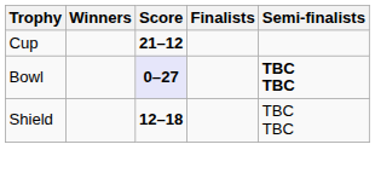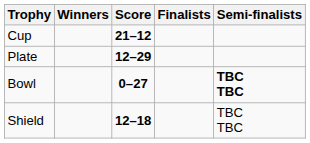 <table class="wikitable" style="text-align:left">
 <tr>
 <th>Trophy</th>
 <th>Winners</th>
 <th>Score</th>
 <th>Finalists</th>
 <th>Semi-finalists</th>
 </tr>
 <tr>
 <td>Cup</td>
 <td></td>
 <td align=center><strong>21–12</strong></td>
 <td></td>
 <td><br></td>
 </tr>
 <tr>
+<td>Plate</td>
+<td></td>
+<td align=center><strong>12–29</strong></td>
+<td></td>
+<td><br></td>
+</tr>
+<tr>
 <td>Bowl</td>
 <td></td>
-<td align=center style="background: lavender;"><strong>0–27</strong></td>
+<td align=center><strong>0–27</strong></td>
 <td></td>
 <td><strong>TBC<br>TBC</strong></td>
 </tr>
 <tr>
 <td>Shield</td>
 <td></td>
 <td align=center><strong>12–18</strong></td>
 <td></td>
 <td>TBC<br>TBC</td>
 </tr>
 </table>
